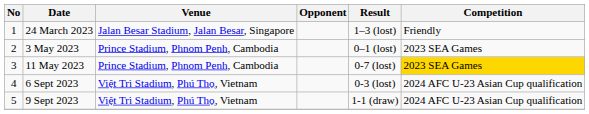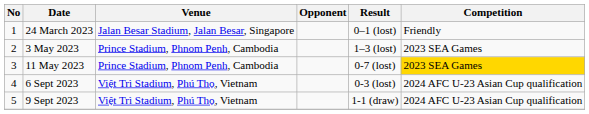 <table class="wikitable">
 <tr>
 <th>No</th>
 <th>Date</th>
 <th>Venue</th>
 <th>Opponent</th>
 <th>Result</th>
 <th>Competition</th>
 </tr>
 <tr>
 <td align=center>1</td>
 <td>24 March 2023</td>
 <td><a href='#'>Jalan Besar Stadium</a>, <a href='#'>Jalan Besar</a>, Singapore</td>
 <td></td>
-<td align=center>1–3 (lost)</td>
+<td align=center>0–1 (lost)</td>
 <td>Friendly</td>
 </tr>
 <tr>
 <td align=center>2</td>
 <td>3 May 2023</td>
 <td><a href='#'>Prince Stadium</a>, <a href='#'>Phnom Penh</a>, Cambodia</td>
 <td></td>
-<td align=center>0–1 (lost)</td>
+<td align=center>1–3 (lost)</td>
 <td>2023 SEA Games</td>
 </tr>
 <tr>
 <td align=center>3</td>
 <td>11 May 2023</td>
 <td><a href='#'>Prince Stadium</a>, <a href='#'>Phnom Penh</a>, Cambodia</td>
 <td></td>
 <td align=center>0-7 (lost)</td>
 <td style="background: gold;">2023 SEA Games</td>
 </tr>
 <tr>
 <td align=center>4</td>
 <td>6 Sept 2023</td>
 <td><a href='#'>Việt Trì Stadium</a>, <a href='#'>Phú Thọ</a>, Vietnam</td>
 <td></td>
 <td align=center>0-3 (lost)</td>
 <td>2024 AFC U-23 Asian Cup qualification</td>
 </tr>
 <tr>
 <td align=center>5</td>
 <td>9 Sept 2023</td>
 <td><a href='#'>Việt Trì Stadium</a>, <a href='#'>Phú Thọ</a>, Vietnam</td>
 <td></td>
 <td align=center>1-1 (draw)</td>
 <td>2024 AFC U-23 Asian Cup qualification</td>
 </tr>
 <tr>
 </tr>
 </table>
